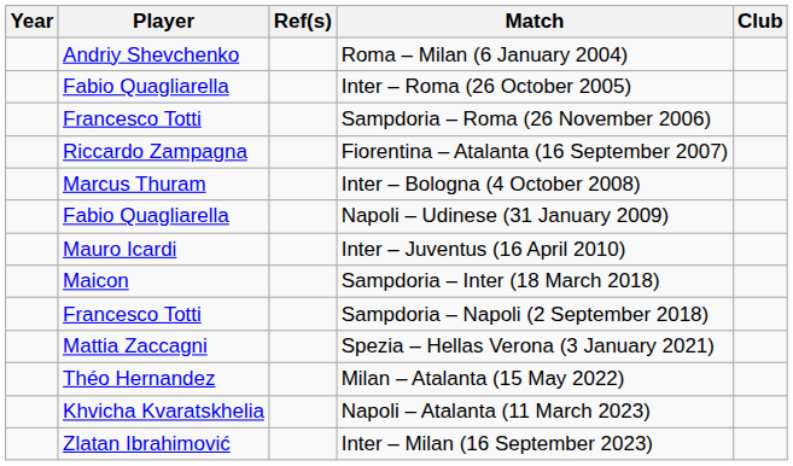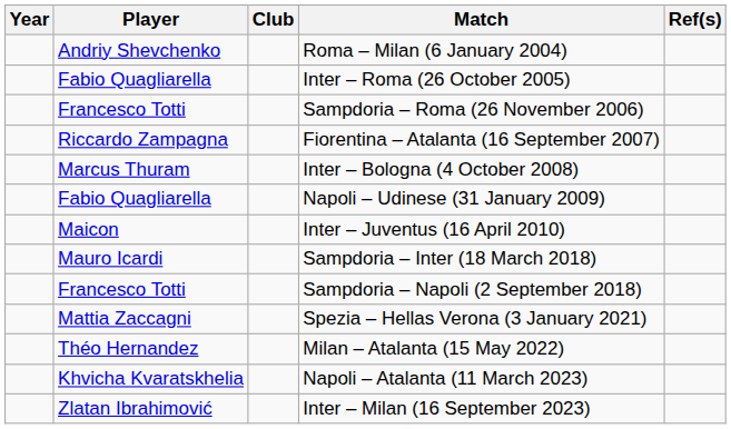 <table class="wikitable">
 <tr>
 <th>Year</th>
 <th>Player</th>
+<th>Club</th>
+<th>Match</th>
 <th>Ref(s)</th>
-<th>Match</th>
-<th>Club</th>
 </tr>
 <tr>
 <td></td>
 <td> <a href='#'>Andriy Shevchenko</a></td>
 <td></td>
 <td>Roma – Milan (6 January 2004)</td>
 <td></td>
 </tr>
 <tr>
 <td></td>
 <td> <a href='#'>Fabio Quagliarella</a></td>
 <td></td>
 <td>Inter – Roma (26 October 2005)</td>
 <td></td>
 </tr>
 <tr>
 <td></td>
 <td> <a href='#'>Francesco Totti</a></td>
 <td></td>
 <td>Sampdoria – Roma (26 November 2006)</td>
 <td></td>
 </tr>
 <tr>
 <td></td>
 <td> <a href='#'>Riccardo Zampagna</a></td>
 <td></td>
 <td>Fiorentina – Atalanta (16 September 2007)</td>
 <td></td>
 </tr>
 <tr>
 <td></td>
 <td> <a href='#'>Marcus Thuram</a></td>
 <td></td>
 <td>Inter – Bologna (4 October 2008)</td>
 <td></td>
 </tr>
 <tr>
 <td></td>
 <td> <a href='#'>Fabio Quagliarella</a></td>
 <td></td>
 <td>Napoli – Udinese (31 January 2009)</td>
 <td></td>
 </tr>
 <tr>
 <td></td>
-<td> <a href='#'>Mauro Icardi</a></td>
+<td> <a href='#'>Maicon</a></td>
 <td></td>
 <td>Inter – Juventus (16 April 2010)</td>
 <td></td>
 </tr>
 <tr>
 <td></td>
-<td> <a href='#'>Maicon</a></td>
+<td> <a href='#'>Mauro Icardi</a></td>
 <td></td>
 <td>Sampdoria – Inter (18 March 2018)</td>
 <td></td>
 </tr>
 <tr>
 <td></td>
 <td> <a href='#'>Francesco Totti</a></td>
 <td></td>
 <td>Sampdoria – Napoli (2 September 2018)</td>
 <td></td>
 </tr>
 <tr>
 <td></td>
 <td> <a href='#'>Mattia Zaccagni</a></td>
 <td></td>
 <td>Spezia – Hellas Verona (3 January 2021)</td>
 <td></td>
 </tr>
 <tr>
 <td></td>
 <td> <a href='#'>Théo Hernandez</a></td>
 <td></td>
 <td>Milan – Atalanta (15 May 2022)</td>
 <td></td>
 </tr>
 <tr>
 <td></td>
 <td> <a href='#'>Khvicha Kvaratskhelia</a></td>
 <td></td>
 <td>Napoli – Atalanta (11 March 2023)</td>
 <td></td>
 </tr>
 <tr>
 <td></td>
 <td> <a href='#'>Zlatan Ibrahimović</a></td>
 <td></td>
 <td>Inter – Milan (16 September 2023)</td>
 <td></td>
 </tr>
 </table>
